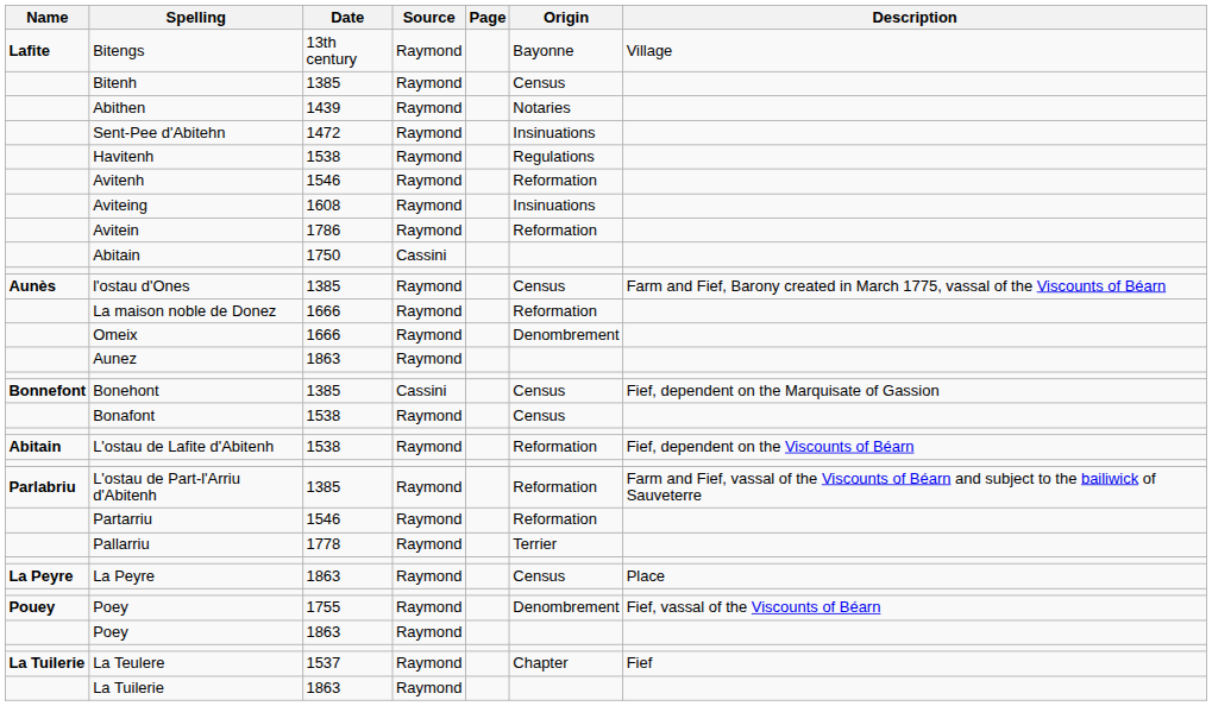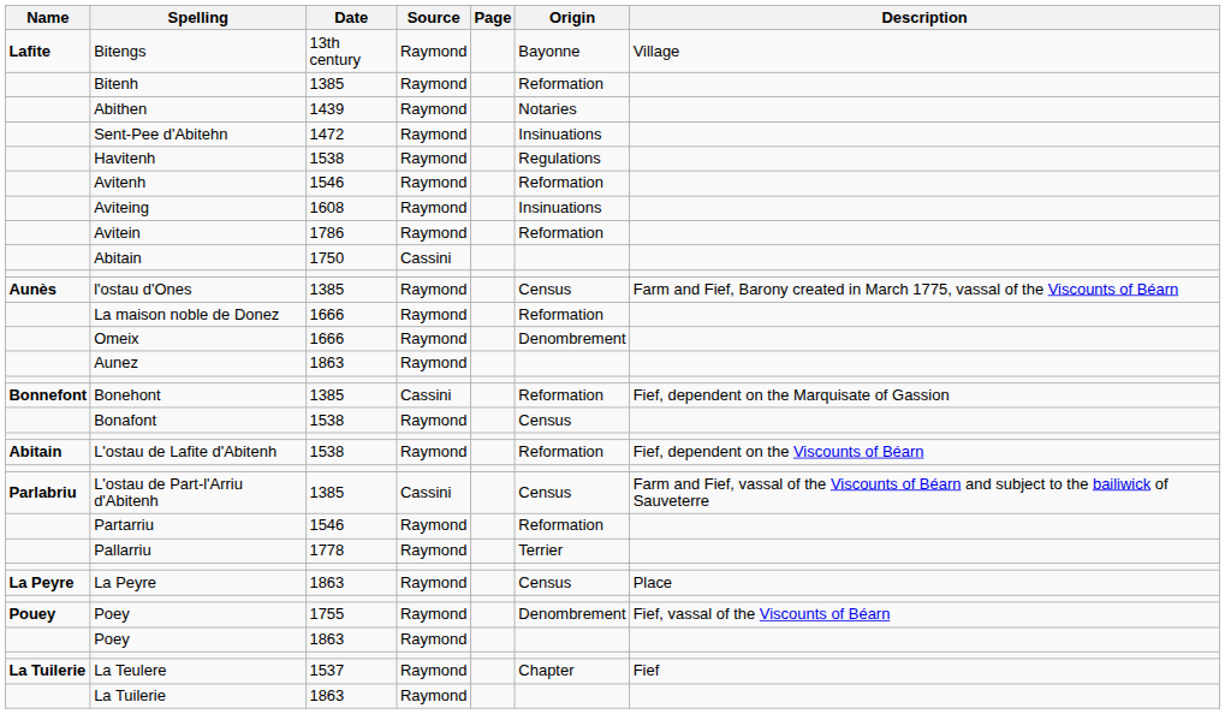 <table class="wikitable">
 <tr>
 <th>Name</th>
 <th>Spelling</th>
 <th>Date</th>
 <th>Source</th>
 <th>Page</th>
 <th>Origin</th>
 <th>Description</th>
 </tr>
 <tr>
 <td><strong>Lafite</strong></td>
 <td>Bitengs</td>
 <td>13th century</td>
 <td>Raymond</td>
 <td></td>
 <td>Bayonne</td>
 <td>Village</td>
 </tr>
 <tr>
 <td></td>
 <td>Bitenh</td>
 <td>1385</td>
 <td>Raymond</td>
 <td></td>
-<td>Census</td>
+<td>Reformation</td>
 <td></td>
 </tr>
 <tr>
 <td></td>
 <td>Abithen</td>
 <td>1439</td>
 <td>Raymond</td>
 <td></td>
 <td>Notaries</td>
 <td></td>
 </tr>
 <tr>
 <td></td>
 <td>Sent-Pee d'Abitehn</td>
 <td>1472</td>
 <td>Raymond</td>
 <td></td>
 <td>Insinuations</td>
 <td></td>
 </tr>
 <tr>
 <td></td>
 <td>Havitenh</td>
 <td>1538</td>
 <td>Raymond</td>
 <td></td>
 <td>Regulations</td>
 <td></td>
 </tr>
 <tr>
 <td></td>
 <td>Avitenh</td>
 <td>1546</td>
 <td>Raymond</td>
 <td></td>
 <td>Reformation</td>
 <td></td>
 </tr>
 <tr>
 <td></td>
 <td>Aviteing</td>
 <td>1608</td>
 <td>Raymond</td>
 <td></td>
 <td>Insinuations</td>
 <td></td>
 </tr>
 <tr>
 <td></td>
 <td>Avitein</td>
 <td>1786</td>
 <td>Raymond</td>
 <td></td>
 <td>Reformation</td>
 <td></td>
 </tr>
 <tr>
 <td></td>
 <td>Abitain</td>
 <td>1750</td>
 <td>Cassini</td>
 <td></td>
 <td></td>
 <td></td>
 </tr>
 <tr>
 <td></td>
 <td></td>
 <td></td>
 <td></td>
 <td></td>
 <td></td>
 <td></td>
 </tr>
 <tr>
 <td><strong>Aunès</strong></td>
 <td>l'ostau d'Ones</td>
 <td>1385</td>
 <td>Raymond</td>
 <td></td>
 <td>Census</td>
 <td>Farm and Fief, Barony created in March 1775, vassal of the <a href='#'>Viscounts of Béarn</a></td>
 </tr>
 <tr>
 <td></td>
 <td>La maison noble de Donez</td>
 <td>1666</td>
 <td>Raymond</td>
 <td></td>
 <td>Reformation</td>
 <td></td>
 </tr>
 <tr>
 <td></td>
 <td>Omeix</td>
 <td>1666</td>
 <td>Raymond</td>
 <td></td>
 <td>Denombrement</td>
 <td></td>
 </tr>
 <tr>
 <td></td>
 <td>Aunez</td>
 <td>1863</td>
 <td>Raymond</td>
 <td></td>
 <td></td>
 <td></td>
 </tr>
 <tr>
 <td></td>
 <td></td>
 <td></td>
 <td></td>
 <td></td>
 <td></td>
 <td></td>
 </tr>
 <tr>
 <td><strong>Bonnefont</strong></td>
 <td>Bonehont</td>
 <td>1385</td>
 <td>Cassini</td>
 <td></td>
-<td>Census</td>
+<td>Reformation</td>
 <td>Fief, dependent on the Marquisate of Gassion</td>
 </tr>
 <tr>
 <td></td>
 <td>Bonafont</td>
 <td>1538</td>
 <td>Raymond</td>
 <td></td>
 <td>Census</td>
 <td></td>
 </tr>
 <tr>
 <td></td>
 <td></td>
 <td></td>
 <td></td>
 <td></td>
 <td></td>
 <td></td>
 </tr>
 <tr>
 <td><strong>Abitain</strong></td>
 <td>L'ostau de Lafite d'Abitenh</td>
 <td>1538</td>
 <td>Raymond</td>
 <td></td>
 <td>Reformation</td>
 <td>Fief, dependent on the <a href='#'>Viscounts of Béarn</a></td>
 </tr>
 <tr>
 <td></td>
 <td></td>
 <td></td>
 <td></td>
 <td></td>
 <td></td>
 <td></td>
 </tr>
 <tr>
 <td><strong>Parlabriu</strong></td>
 <td>L'ostau de Part-l'Arriu d'Abitenh</td>
 <td>1385</td>
-<td>Raymond</td>
+<td>Cassini</td>
 <td></td>
-<td>Reformation</td>
+<td>Census</td>
 <td>Farm and Fief, vassal of the <a href='#'>Viscounts of Béarn</a> and subject to the <a href='#'>bailiwick</a> of Sauveterre</td>
 </tr>
 <tr>
 <td></td>
 <td>Partarriu</td>
 <td>1546</td>
 <td>Raymond</td>
 <td></td>
 <td>Reformation</td>
 <td></td>
 </tr>
 <tr>
 <td></td>
 <td>Pallarriu</td>
 <td>1778</td>
 <td>Raymond</td>
 <td></td>
 <td>Terrier</td>
 <td></td>
 </tr>
 <tr>
 <td></td>
 <td></td>
 <td></td>
 <td></td>
 <td></td>
 <td></td>
 <td></td>
 </tr>
 <tr>
 <td><strong>La Peyre</strong></td>
 <td>La Peyre</td>
 <td>1863</td>
 <td>Raymond</td>
 <td></td>
 <td>Census</td>
 <td>Place</td>
 </tr>
 <tr>
 <td></td>
 <td></td>
 <td></td>
 <td></td>
 <td></td>
 <td></td>
 <td></td>
 </tr>
 <tr>
 <td><strong>Pouey</strong></td>
 <td>Poey</td>
 <td>1755</td>
 <td>Raymond</td>
 <td></td>
 <td>Denombrement</td>
 <td>Fief, vassal of the <a href='#'>Viscounts of Béarn</a></td>
 </tr>
 <tr>
 <td></td>
 <td>Poey</td>
 <td>1863</td>
 <td>Raymond</td>
 <td></td>
 <td></td>
 <td></td>
 </tr>
 <tr>
 <td></td>
 <td></td>
 <td></td>
 <td></td>
 <td></td>
 <td></td>
 <td></td>
 </tr>
 <tr>
 <td><strong>La Tuilerie</strong></td>
 <td>La Teulere</td>
 <td>1537</td>
 <td>Raymond</td>
 <td></td>
 <td>Chapter</td>
 <td>Fief</td>
 </tr>
 <tr>
 <td></td>
 <td>La Tuilerie</td>
 <td>1863</td>
 <td>Raymond</td>
 <td></td>
 <td></td>
 <td></td>
 </tr>
 </table>
